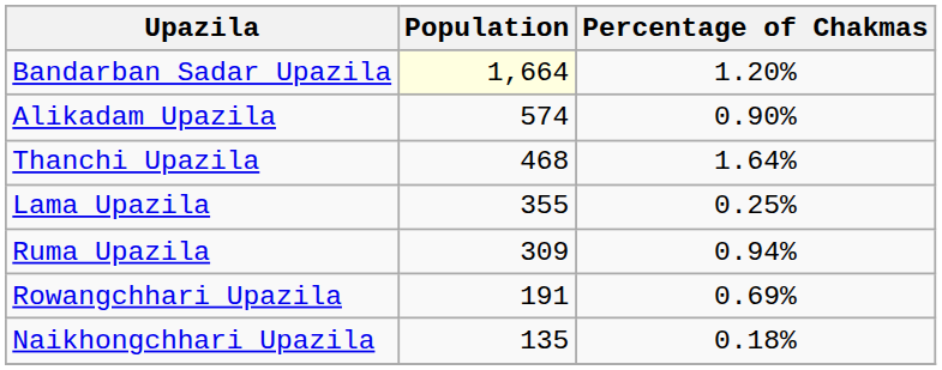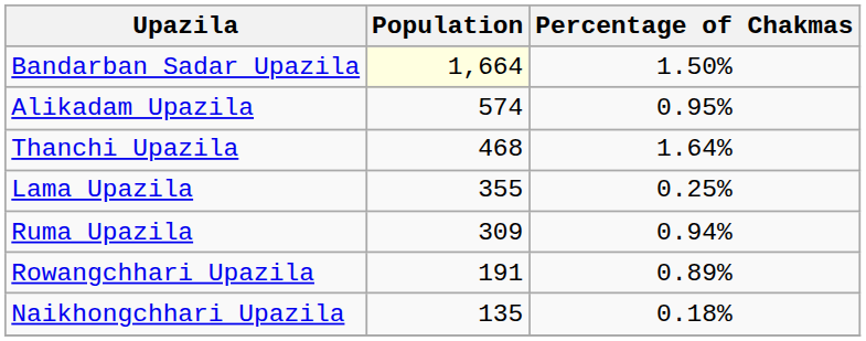 <table class="wikitable sortable">
 <tr>
 <th>Upazila</th>
 <th>Population</th>
 <th>Percentage of Chakmas</th>
 </tr>
 <tr>
 <td><a href='#'>Bandarban Sadar Upazila</a></td>
 <td align=right style="background: lightyellow;">1,664</td>
-<td align=center>1.20%</td>
+<td align=center>1.50%</td>
 </tr>
 <tr>
 <td><a href='#'>Alikadam Upazila</a></td>
 <td align=right>574</td>
-<td align=center>0.90%</td>
+<td align=center>0.95%</td>
 </tr>
 <tr>
 <td><a href='#'>Thanchi Upazila</a></td>
 <td align=right>468</td>
 <td align=center>1.64%</td>
 </tr>
 <tr>
 <td><a href='#'>Lama Upazila</a></td>
 <td align=right>355</td>
 <td align=center>0.25%</td>
 </tr>
 <tr>
 <td><a href='#'>Ruma Upazila</a></td>
 <td align=right>309</td>
 <td align=center>0.94%</td>
 </tr>
 <tr>
 <td><a href='#'>Rowangchhari Upazila</a></td>
 <td align=right>191</td>
-<td align=center>0.69%</td>
+<td align=center>0.89%</td>
 </tr>
 <tr>
 <td><a href='#'>Naikhongchhari Upazila</a></td>
 <td align=right>135</td>
 <td align=center>0.18%</td>
 </tr>
 <tr>
 </tr>
 </table>
